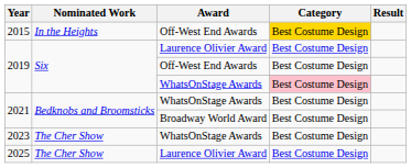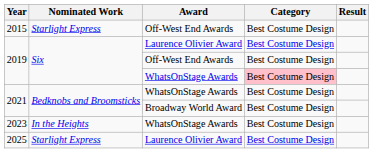 <table class="wikitable">
 <tr>
 <th>Year</th>
 <th>Nominated Work</th>
 <th>Award</th>
 <th>Category</th>
 <th>Result</th>
 </tr>
 <tr>
 <td>2015</td>
-<td><em><a href='#'>In the Heights</a></em></td>
+<td><em><a href='#'>Starlight Express</a></em></td>
 <td>Off-West End Awards</td>
-<td style="background: gold;">Best Costume Design</td>
+<td>Best Costume Design</td>
 <td></td>
 </tr>
 <tr>
 <td rowspan="3">2019</td>
 <td rowspan="3"><em><a href='#'>Six</a></em></td>
 <td><a href='#'>Laurence Olivier Award</a></td>
 <td><a href='#'>Best Costume Design</a></td>
 <td></td>
 </tr>
 <tr>
 <td>Off-West End Awards</td>
 <td>Best Costume Design</td>
 <td></td>
 </tr>
 <tr>
 <td><a href='#'>WhatsOnStage Awards</a></td>
 <td style="background: pink;">Best Costume Design</td>
 <td></td>
 </tr>
 <tr>
 <td rowspan="2">2021</td>
 <td rowspan="2"><em><a href='#'>Bedknobs and Broomsticks</a></em></td>
 <td>WhatsOnStage Awards</td>
 <td>Best Costume Design</td>
 <td></td>
 </tr>
 <tr>
 <td>Broadway World Award</td>
 <td>Best Costume Design</td>
 <td></td>
 </tr>
 <tr>
 <td>2023</td>
-<td><a href='#'><em>The Cher Show</em></a></td>
+<td><em><a href='#'>In the Heights</a></em></td>
 <td>WhatsOnStage Awards</td>
 <td>Best Costume Design</td>
 <td></td>
 </tr>
 <tr>
 <td>2025</td>
-<td><a href='#'><em>The Cher Show</em></a></td>
+<td><em><a href='#'>Starlight Express</a></em></td>
 <td><a href='#'>Laurence Olivier Award</a></td>
 <td><a href='#'>Best Costume Design</a></td>
 <td></td>
 </tr>
 </table>
